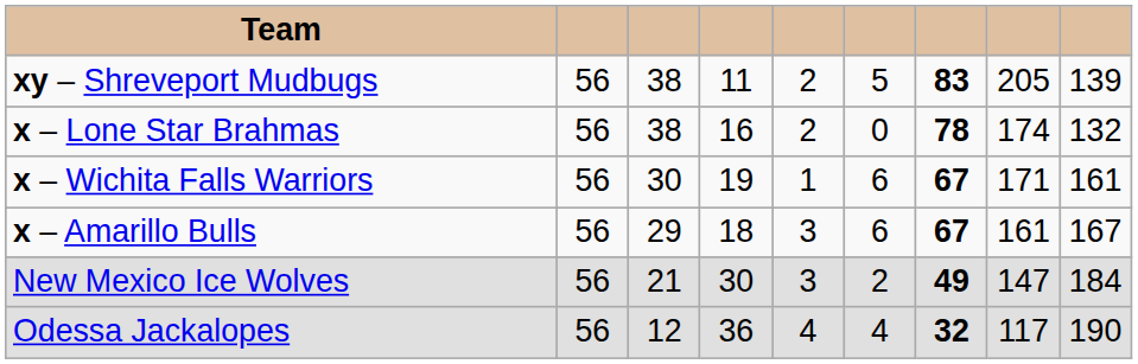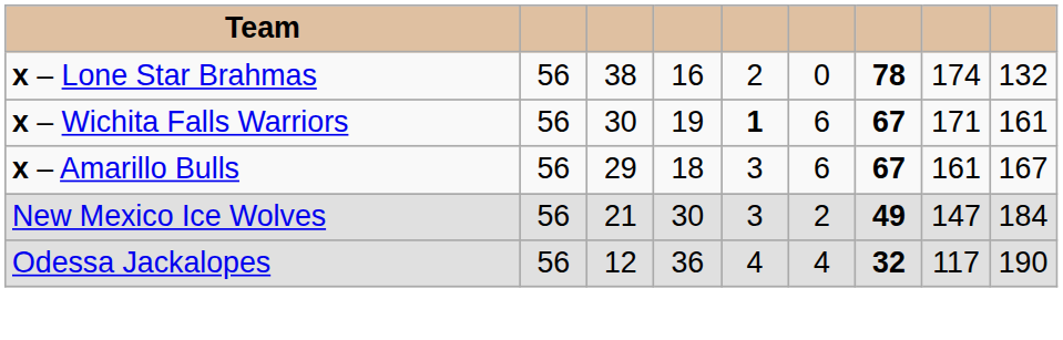 <table class="wikitable" style="text-align:center">
 <tr>
 <th style="background:#dfc0a1; width:46%;">Team</th>
 <th style="background:#dfc0a1; width:6%;"></th>
 <th style="background:#dfc0a1; width:6%;"></th>
 <th style="background:#dfc0a1; width:6%;"></th>
 <th style="background:#dfc0a1; width:6%;"></th>
 <th style="background:#dfc0a1; width:6%;"></th>
 <th style="background:#dfc0a1; width:6%;"></th>
 <th style="background:#dfc0a1; width:6%;"></th>
 <th style="background:#dfc0a1; width:6%;"></th>
-</tr>
-<tr>
-<td align=left><strong>xy</strong> – <a href='#'>Shreveport Mudbugs</a></td>
-<td>56</td>
-<td>38</td>
-<td>11</td>
-<td>2</td>
-<td>5</td>
-<td><strong>83</strong></td>
-<td>205</td>
-<td>139</td>
 </tr>
 <tr>
 <td align=left><strong>x</strong> – <a href='#'>Lone Star Brahmas</a></td>
 <td>56</td>
 <td>38</td>
 <td>16</td>
 <td>2</td>
 <td>0</td>
 <td><strong>78</strong></td>
 <td>174</td>
 <td>132</td>
 </tr>
 <tr>
 <td align=left><strong>x</strong> – <a href='#'>Wichita Falls Warriors</a></td>
 <td>56</td>
 <td>30</td>
 <td>19</td>
-<td>1</td>
+<td><strong>1</strong></td>
 <td>6</td>
 <td><strong>67</strong></td>
 <td>171</td>
 <td>161</td>
 </tr>
 <tr>
 <td align=left><strong>x</strong> – <a href='#'>Amarillo Bulls</a></td>
 <td>56</td>
 <td>29</td>
 <td>18</td>
 <td>3</td>
 <td>6</td>
 <td><strong>67</strong></td>
 <td>161</td>
 <td>167</td>
 </tr>
 <tr bgcolor=e0e0e0>
 <td align=left><a href='#'>New Mexico Ice Wolves</a></td>
 <td>56</td>
 <td>21</td>
 <td>30</td>
 <td>3</td>
 <td>2</td>
 <td><strong>49</strong></td>
 <td>147</td>
 <td>184</td>
 </tr>
 <tr bgcolor=e0e0e0>
 <td align=left><a href='#'>Odessa Jackalopes</a></td>
 <td>56</td>
 <td>12</td>
 <td>36</td>
 <td>4</td>
 <td>4</td>
 <td><strong>32</strong></td>
 <td>117</td>
 <td>190</td>
 </tr>
 </table>
